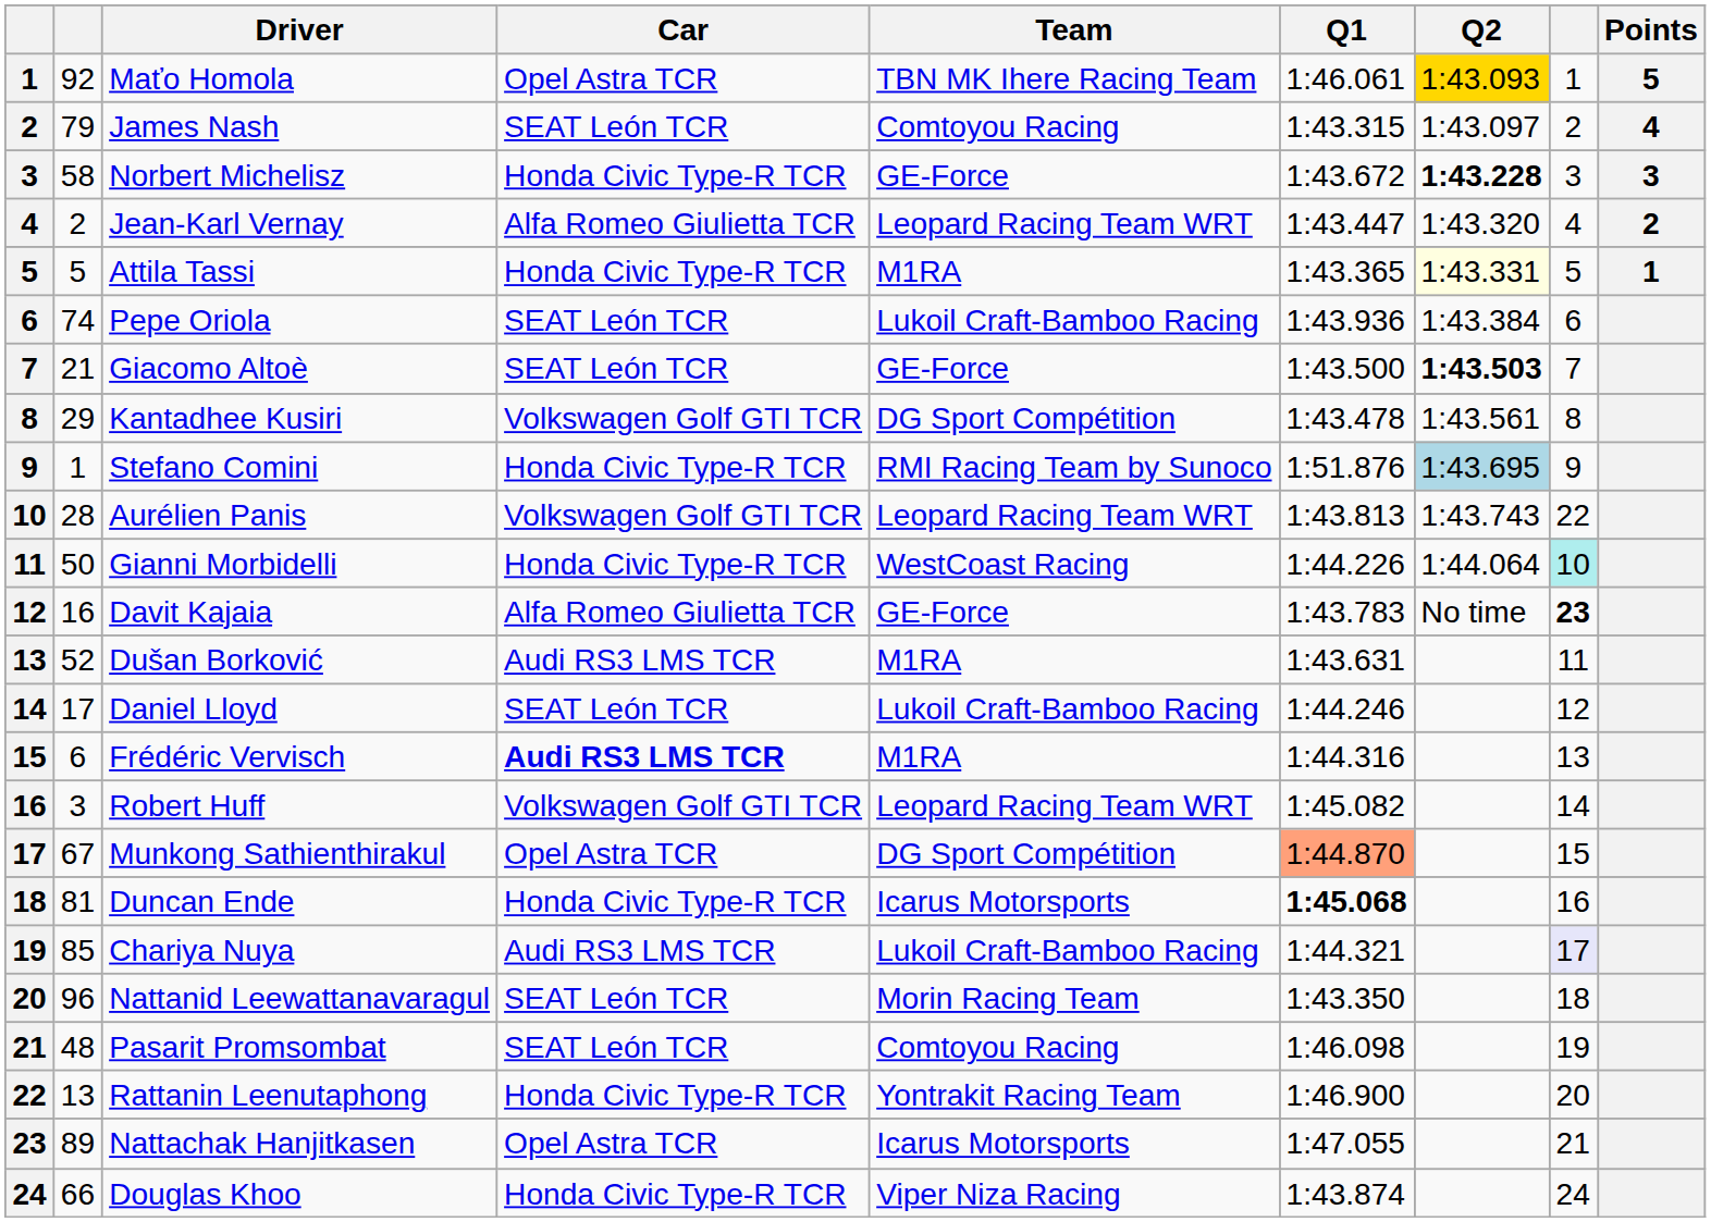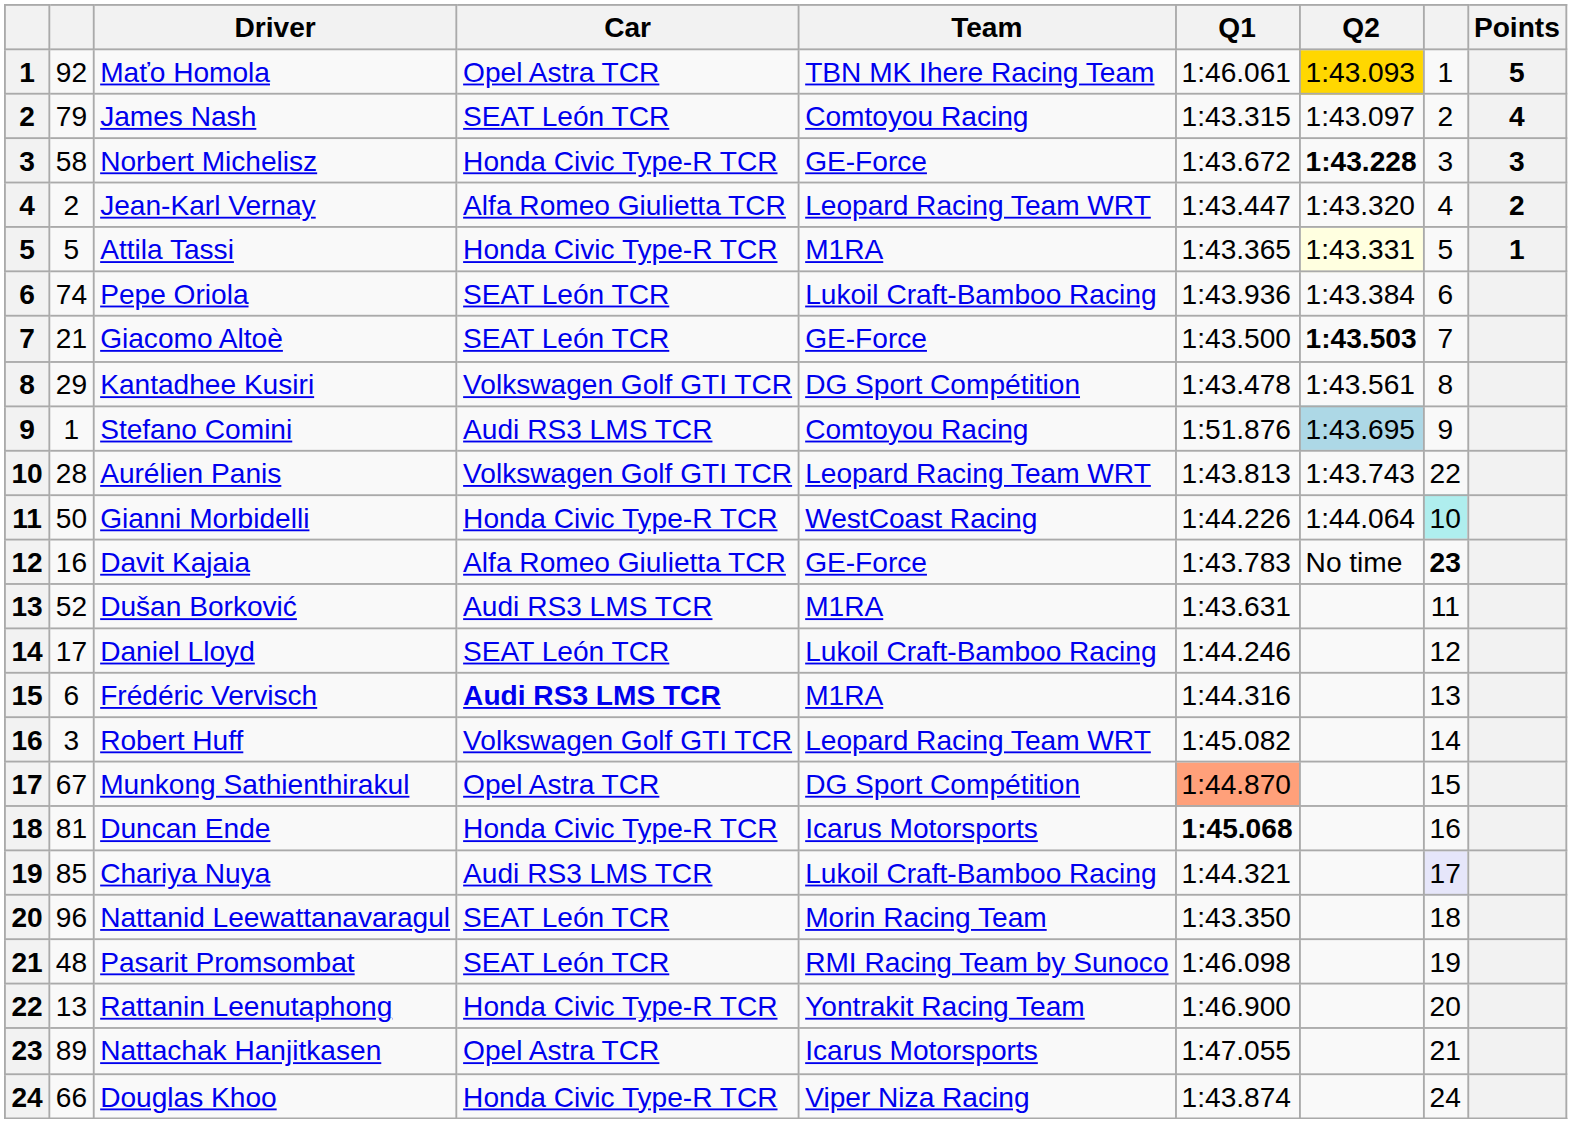 <table class="wikitable sortable" style="font-size:95%">
 <tr>
 <th></th>
 <th></th>
 <th>Driver</th>
 <th>Car</th>
 <th>Team</th>
 <th>Q1</th>
 <th>Q2</th>
 <th></th>
 <th>Points</th>
 </tr>
 <tr>
 <th>1</th>
 <td align=center>92</td>
 <td> <a href='#'>Maťo Homola</a></td>
 <td><a href='#'>Opel Astra TCR</a></td>
 <td> <a href='#'>TBN MK Ihere Racing Team</a></td>
 <td>1:46.061</td>
 <td style="background: gold;">1:43.093</td>
 <td align=center>1</td>
 <th>5</th>
 </tr>
 <tr>
 <th>2</th>
 <td align=center>79</td>
 <td> <a href='#'>James Nash</a></td>
 <td><a href='#'>SEAT León TCR</a></td>
 <td> <a href='#'>Comtoyou Racing</a></td>
 <td>1:43.315</td>
 <td>1:43.097</td>
 <td align=center>2</td>
 <th>4</th>
 </tr>
 <tr>
 <th>3</th>
 <td align=center>58</td>
 <td> <a href='#'>Norbert Michelisz</a></td>
 <td><a href='#'>Honda Civic Type-R TCR</a></td>
 <td> <a href='#'>GE-Force</a></td>
 <td>1:43.672</td>
 <td><strong>1:43.228</strong></td>
 <td align=center>3</td>
 <th>3</th>
 </tr>
 <tr>
 <th>4</th>
 <td align=center>2</td>
 <td> <a href='#'>Jean-Karl Vernay</a></td>
 <td><a href='#'>Alfa Romeo Giulietta TCR</a></td>
 <td> <a href='#'>Leopard Racing Team WRT</a></td>
 <td>1:43.447</td>
 <td>1:43.320</td>
 <td align=center>4</td>
 <th>2</th>
 </tr>
 <tr>
 <th>5</th>
 <td align=center>5</td>
 <td> <a href='#'>Attila Tassi</a></td>
 <td><a href='#'>Honda Civic Type-R TCR</a></td>
 <td> <a href='#'>M1RA</a></td>
 <td>1:43.365</td>
 <td style="background: lightyellow;">1:43.331</td>
 <td align=center>5</td>
 <th>1</th>
 </tr>
 <tr>
 <th>6</th>
 <td align=center>74</td>
 <td> <a href='#'>Pepe Oriola</a></td>
 <td><a href='#'>SEAT León TCR</a></td>
 <td> <a href='#'>Lukoil Craft-Bamboo Racing</a></td>
 <td>1:43.936</td>
 <td>1:43.384</td>
 <td align=center>6</td>
 <th></th>
 </tr>
 <tr>
 <th>7</th>
 <td align=center>21</td>
 <td> <a href='#'>Giacomo Altoè</a></td>
 <td><a href='#'>SEAT León TCR</a></td>
 <td> <a href='#'>GE-Force</a></td>
 <td>1:43.500</td>
 <td><strong>1:43.503</strong></td>
 <td align=center>7</td>
 <th></th>
 </tr>
 <tr>
 <th>8</th>
 <td align=center>29</td>
 <td> <a href='#'>Kantadhee Kusiri</a></td>
 <td><a href='#'>Volkswagen Golf GTI TCR</a></td>
 <td> <a href='#'>DG Sport Compétition</a></td>
 <td>1:43.478</td>
 <td>1:43.561</td>
 <td align=center>8</td>
 <th></th>
 </tr>
 <tr>
 <th>9</th>
 <td align=center>1</td>
 <td> <a href='#'>Stefano Comini</a></td>
-<td><a href='#'>Honda Civic Type-R TCR</a></td>
-<td> <a href='#'>RMI Racing Team by Sunoco</a></td>
+<td><a href='#'>Audi RS3 LMS TCR</a></td>
+<td> <a href='#'>Comtoyou Racing</a></td>
 <td>1:51.876</td>
 <td style="background: lightblue;">1:43.695</td>
 <td align=center>9</td>
 <th></th>
 </tr>
 <tr>
 <th>10</th>
 <td align=center>28</td>
 <td> <a href='#'>Aurélien Panis</a></td>
 <td><a href='#'>Volkswagen Golf GTI TCR</a></td>
 <td> <a href='#'>Leopard Racing Team WRT</a></td>
 <td>1:43.813</td>
 <td>1:43.743</td>
 <td align=center>22</td>
 <th></th>
 </tr>
 <tr>
 <th>11</th>
 <td align=center>50</td>
 <td> <a href='#'>Gianni Morbidelli</a></td>
 <td><a href='#'>Honda Civic Type-R TCR</a></td>
 <td> <a href='#'>WestCoast Racing</a></td>
 <td>1:44.226</td>
 <td>1:44.064</td>
 <td align=center style="background: paleturquoise;">10</td>
 <th></th>
 </tr>
 <tr>
 <th>12</th>
 <td align=center>16</td>
 <td> <a href='#'>Davit Kajaia</a></td>
 <td><a href='#'>Alfa Romeo Giulietta TCR</a></td>
 <td> <a href='#'>GE-Force</a></td>
 <td>1:43.783</td>
 <td>No time</td>
 <td align=center><strong>23</strong></td>
 <th></th>
 </tr>
 <tr>
 <th>13</th>
 <td align=center>52</td>
 <td> <a href='#'>Dušan Borković</a></td>
 <td><a href='#'>Audi RS3 LMS TCR</a></td>
 <td> <a href='#'>M1RA</a></td>
 <td>1:43.631</td>
 <td></td>
 <td align=center>11</td>
 <th></th>
 </tr>
 <tr>
 <th>14</th>
 <td align=center>17</td>
 <td> <a href='#'>Daniel Lloyd</a></td>
 <td><a href='#'>SEAT León TCR</a></td>
 <td> <a href='#'>Lukoil Craft-Bamboo Racing</a></td>
 <td>1:44.246</td>
 <td></td>
 <td align=center>12</td>
 <th></th>
 </tr>
 <tr>
 <th>15</th>
 <td align=center>6</td>
 <td> <a href='#'>Frédéric Vervisch</a></td>
 <td><strong><a href='#'>Audi RS3 LMS TCR</a></strong></td>
 <td> <a href='#'>M1RA</a></td>
 <td>1:44.316</td>
 <td></td>
 <td align=center>13</td>
 <th></th>
 </tr>
 <tr>
 <th>16</th>
 <td align=center>3</td>
 <td> <a href='#'>Robert Huff</a></td>
 <td><a href='#'>Volkswagen Golf GTI TCR</a></td>
 <td> <a href='#'>Leopard Racing Team WRT</a></td>
 <td>1:45.082</td>
 <td></td>
 <td align=center>14</td>
 <th></th>
 </tr>
 <tr>
 <th>17</th>
 <td align=center>67</td>
 <td> <a href='#'>Munkong Sathienthirakul</a></td>
 <td><a href='#'>Opel Astra TCR</a></td>
 <td> <a href='#'>DG Sport Compétition</a></td>
 <td style="background: lightsalmon;">1:44.870</td>
 <td></td>
 <td align=center>15</td>
 <th></th>
 </tr>
 <tr>
 <th>18</th>
 <td align=center>81</td>
 <td> <a href='#'>Duncan Ende</a></td>
 <td><a href='#'>Honda Civic Type-R TCR</a></td>
 <td> <a href='#'>Icarus Motorsports</a></td>
 <td><strong>1:45.068</strong></td>
 <td></td>
 <td align=center>16</td>
 <th></th>
 </tr>
 <tr>
 <th>19</th>
 <td align=center>85</td>
 <td> <a href='#'>Chariya Nuya</a></td>
 <td><a href='#'>Audi RS3 LMS TCR</a></td>
 <td> <a href='#'>Lukoil Craft-Bamboo Racing</a></td>
 <td>1:44.321</td>
 <td></td>
 <td align=center style="background: lavender;">17</td>
 <th></th>
 </tr>
 <tr>
 <th>20</th>
 <td align=center>96</td>
 <td> <a href='#'>Nattanid Leewattanavaragul</a></td>
 <td><a href='#'>SEAT León TCR</a></td>
 <td> <a href='#'>Morin Racing Team</a></td>
 <td>1:43.350</td>
 <td></td>
 <td align=center>18</td>
 <th></th>
 </tr>
 <tr>
 <th>21</th>
 <td align=center>48</td>
 <td> <a href='#'>Pasarit Promsombat</a></td>
 <td><a href='#'>SEAT León TCR</a></td>
-<td> <a href='#'>Comtoyou Racing</a></td>
+<td> <a href='#'>RMI Racing Team by Sunoco</a></td>
 <td>1:46.098</td>
 <td></td>
 <td align=center>19</td>
 <th></th>
 </tr>
 <tr>
 <th>22</th>
 <td align=center>13</td>
 <td> <a href='#'>Rattanin Leenutaphong</a></td>
 <td><a href='#'>Honda Civic Type-R TCR</a></td>
 <td> <a href='#'>Yontrakit Racing Team</a></td>
 <td>1:46.900</td>
 <td></td>
 <td align=center>20</td>
 <th></th>
 </tr>
 <tr>
 <th>23</th>
 <td align=center>89</td>
 <td> <a href='#'>Nattachak Hanjitkasen</a></td>
 <td><a href='#'>Opel Astra TCR</a></td>
 <td> <a href='#'>Icarus Motorsports</a></td>
 <td>1:47.055</td>
 <td></td>
 <td align=center>21</td>
 <th></th>
 </tr>
 <tr>
 <th>24</th>
 <td align=center>66</td>
 <td> <a href='#'>Douglas Khoo</a></td>
 <td><a href='#'>Honda Civic Type-R TCR</a></td>
 <td> <a href='#'>Viper Niza Racing</a></td>
 <td>1:43.874</td>
 <td></td>
 <td align=center>24</td>
 <th></th>
 </tr>
 <tr>
 </tr>
 </table>
